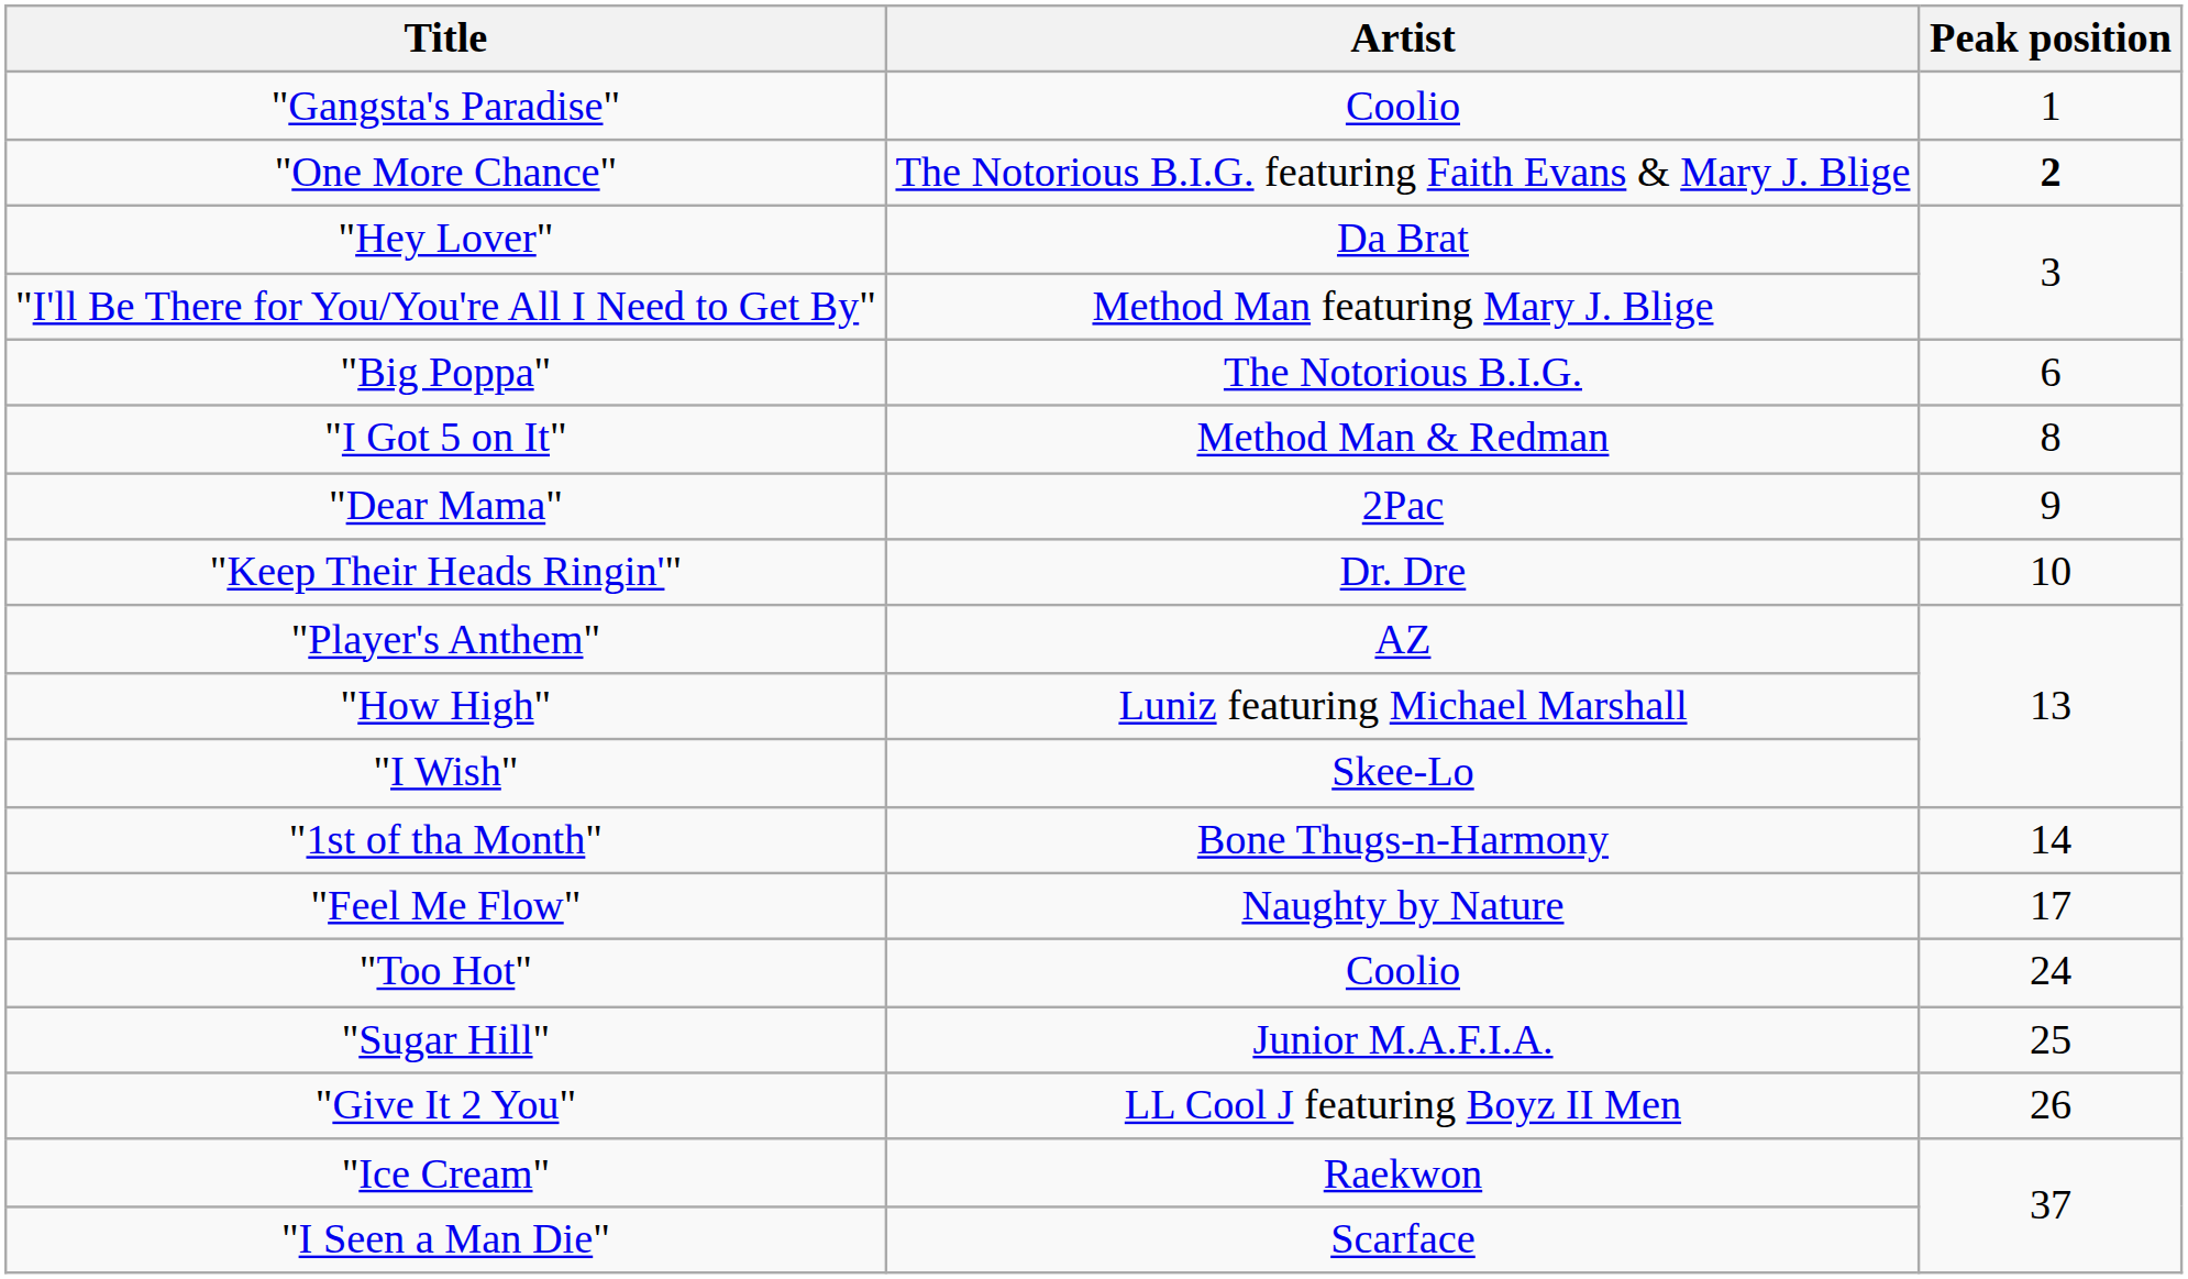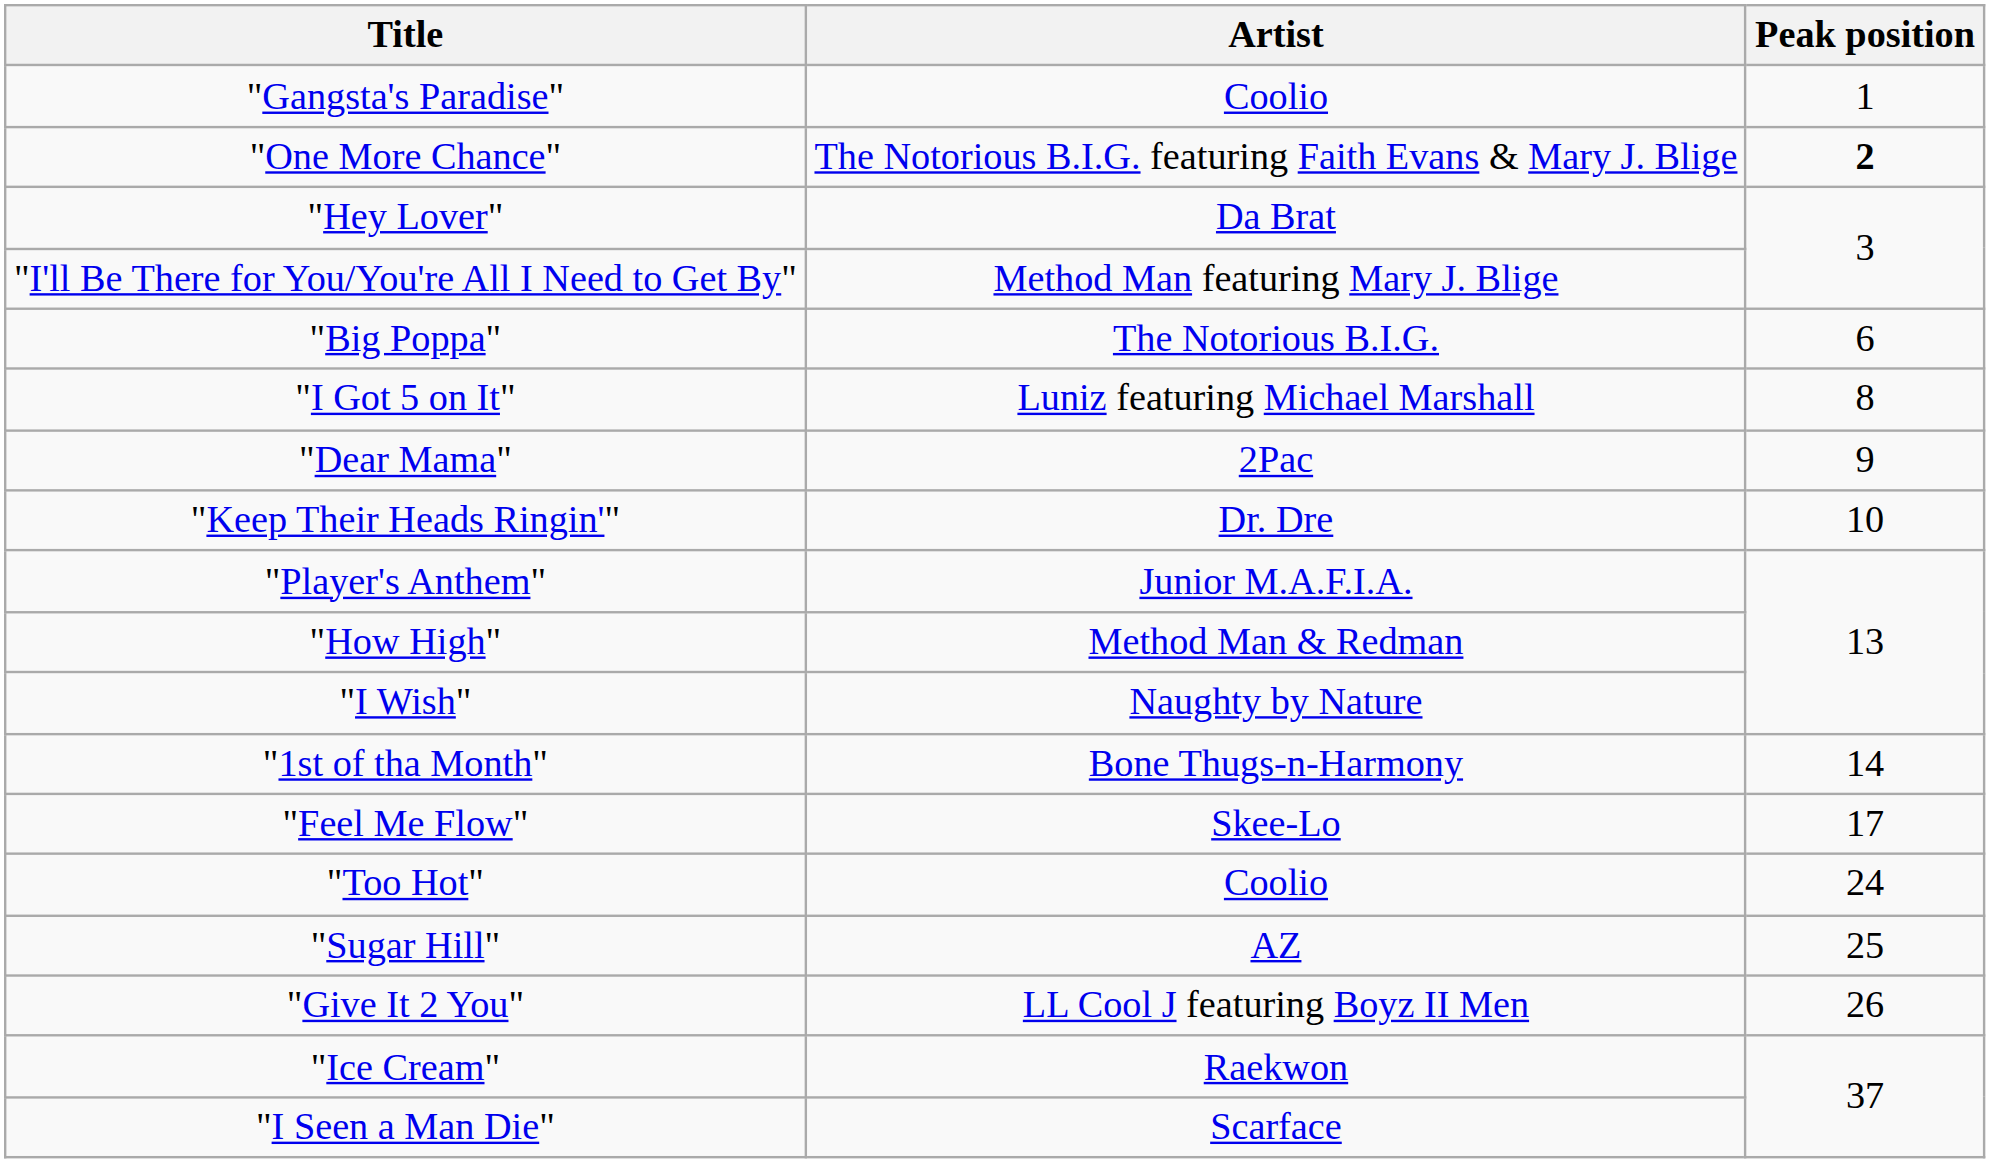 <table class="wikitable sortable plainrowheaders" style="text-align:center;">
 <tr>
 <th scope="col">Title</th>
 <th scope="col">Artist</th>
 <th scope="col">Peak position</th>
 </tr>
 <tr>
 <td>"<a href='#'>Gangsta's Paradise</a>"</td>
 <td><a href='#'>Coolio</a></td>
 <td>1</td>
 </tr>
 <tr>
 <td>"<a href='#'>One More Chance</a>"</td>
 <td><a href='#'>The Notorious B.I.G.</a> featuring <a href='#'>Faith Evans</a> & <a href='#'>Mary J. Blige</a></td>
 <td><strong>2</strong></td>
 </tr>
 <tr>
 <td>"<a href='#'>Hey Lover</a>"</td>
 <td><a href='#'>Da Brat</a></td>
 <td rowspan="2">3</td>
 </tr>
 <tr>
 <td>"<a href='#'>I'll Be There for You/You're All I Need to Get By</a>"</td>
 <td><a href='#'>Method Man</a> featuring <a href='#'>Mary J. Blige</a></td>
 </tr>
 <tr>
 <td>"<a href='#'>Big Poppa</a>"</td>
 <td><a href='#'>The Notorious B.I.G.</a></td>
 <td>6</td>
 </tr>
 <tr>
 <td>"<a href='#'>I Got 5 on It</a>"</td>
-<td><a href='#'>Method Man & Redman</a></td>
+<td><a href='#'>Luniz</a> featuring <a href='#'>Michael Marshall</a></td>
 <td>8</td>
 </tr>
 <tr>
 <td>"<a href='#'>Dear Mama</a>"</td>
 <td rowspan="1"><a href='#'>2Pac</a></td>
 <td rowspan="1">9</td>
 </tr>
 <tr>
 <td>"<a href='#'>Keep Their Heads Ringin'</a>"</td>
 <td><a href='#'>Dr. Dre</a></td>
 <td>10</td>
 </tr>
 <tr>
 <td>"<a href='#'>Player's Anthem</a>"</td>
-<td><a href='#'>AZ</a></td>
+<td><a href='#'>Junior M.A.F.I.A.</a></td>
 <td rowspan="3">13</td>
 </tr>
 <tr>
 <td>"<a href='#'>How High</a>"</td>
-<td><a href='#'>Luniz</a> featuring <a href='#'>Michael Marshall</a></td>
+<td><a href='#'>Method Man & Redman</a></td>
 </tr>
 <tr>
 <td>"<a href='#'>I Wish</a>"</td>
-<td><a href='#'>Skee-Lo</a></td>
+<td><a href='#'>Naughty by Nature</a></td>
 </tr>
 <tr>
 <td>"<a href='#'>1st of tha Month</a>"</td>
 <td><a href='#'>Bone Thugs-n-Harmony</a></td>
 <td>14</td>
 </tr>
 <tr>
 <td>"<a href='#'>Feel Me Flow</a>"</td>
-<td><a href='#'>Naughty by Nature</a></td>
+<td><a href='#'>Skee-Lo</a></td>
 <td>17</td>
 </tr>
 <tr>
 <td>"<a href='#'>Too Hot</a>"</td>
 <td><a href='#'>Coolio</a></td>
 <td>24</td>
 </tr>
 <tr>
 <td>"<a href='#'>Sugar Hill</a>"</td>
-<td><a href='#'>Junior M.A.F.I.A.</a></td>
+<td><a href='#'>AZ</a></td>
 <td>25</td>
 </tr>
 <tr>
 <td>"<a href='#'>Give It 2 You</a>"</td>
 <td><a href='#'>LL Cool J</a> featuring <a href='#'>Boyz II Men</a></td>
 <td>26</td>
 </tr>
 <tr>
 <td>"<a href='#'>Ice Cream</a>"</td>
 <td><a href='#'>Raekwon</a></td>
 <td rowspan="2">37</td>
 </tr>
 <tr>
 <td>"<a href='#'>I Seen a Man Die</a>"</td>
 <td><a href='#'>Scarface</a></td>
 </tr>
 </table>
